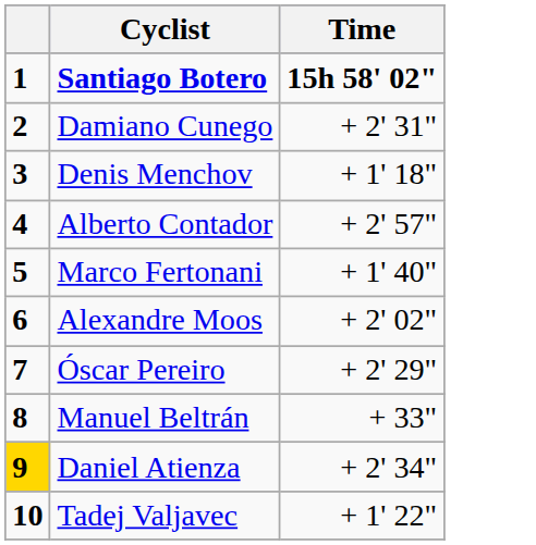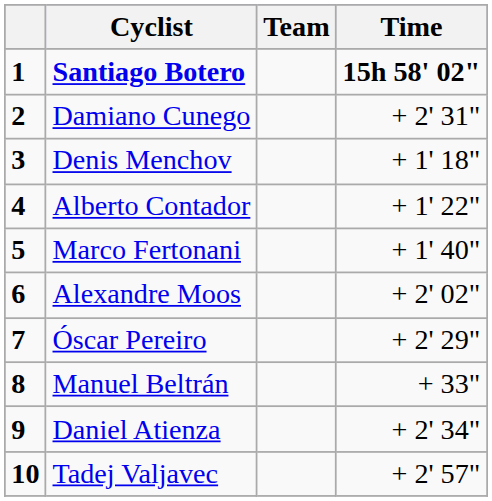 <table class="wikitable">
 <tr style="background:#ccccff;">
 <th></th>
 <th>Cyclist</th>
+<th>Team</th>
 <th>Time</th>
 </tr>
 <tr>
 <td><strong>1</strong></td>
 <td><strong><a href='#'>Santiago Botero</a></strong></td>
+<td><strong></strong></td>
 <td align=right><strong>15h 58' 02"</strong></td>
 </tr>
 <tr>
 <td><strong>2</strong></td>
 <td><a href='#'>Damiano Cunego</a></td>
+<td></td>
 <td align=right>+ 2' 31"</td>
 </tr>
 <tr>
 <td><strong>3</strong></td>
 <td><a href='#'>Denis Menchov</a></td>
+<td></td>
 <td align=right>+ 1' 18"</td>
 </tr>
 <tr>
 <td><strong>4</strong></td>
 <td><a href='#'>Alberto Contador</a></td>
-<td align=right>+ 2' 57"</td>
+<td></td>
+<td align=right>+ 1' 22"</td>
 </tr>
 <tr>
 <td><strong>5</strong></td>
 <td><a href='#'>Marco Fertonani</a></td>
+<td></td>
 <td align=right>+ 1' 40"</td>
 </tr>
 <tr>
 <td><strong>6</strong></td>
 <td><a href='#'>Alexandre Moos</a></td>
+<td></td>
 <td align=right>+ 2' 02"</td>
 </tr>
 <tr>
 <td><strong>7</strong></td>
 <td><a href='#'>Óscar Pereiro</a></td>
+<td></td>
 <td align=right>+ 2' 29"</td>
 </tr>
 <tr>
 <td><strong>8</strong></td>
 <td><a href='#'>Manuel Beltrán</a></td>
+<td></td>
 <td align=right>+ 33"</td>
 </tr>
 <tr>
-<td style="background: gold;"><strong>9</strong></td>
+<td><strong>9</strong></td>
 <td><a href='#'>Daniel Atienza</a></td>
+<td></td>
 <td align=right>+ 2' 34"</td>
 </tr>
 <tr>
 <td><strong>10</strong></td>
 <td><a href='#'>Tadej Valjavec</a></td>
-<td align=right>+ 1' 22"</td>
+<td></td>
+<td align=right>+ 2' 57"</td>
 </tr>
 </table>
